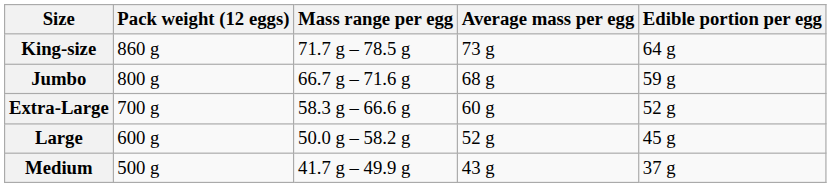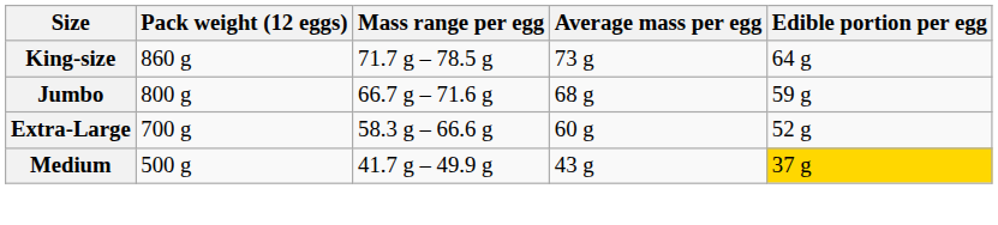 <table class="wikitable">
 <tr>
 <th>Size</th>
 <th>Pack weight (12 eggs)</th>
 <th>Mass range per egg</th>
 <th>Average mass per egg</th>
 <th>Edible portion per egg</th>
 </tr>
 <tr>
 <th>King-size</th>
 <td>860 g</td>
 <td>71.7 g – 78.5 g</td>
 <td>73 g</td>
 <td>64 g</td>
 </tr>
 <tr>
 <th>Jumbo</th>
 <td>800 g</td>
 <td>66.7 g – 71.6 g</td>
 <td>68 g</td>
 <td>59 g</td>
 </tr>
 <tr>
 <th>Extra-Large</th>
 <td>700 g</td>
 <td>58.3 g – 66.6 g</td>
 <td>60 g</td>
 <td>52 g</td>
 </tr>
 <tr>
-<th>Large</th>
-<td>600 g</td>
-<td>50.0 g – 58.2 g</td>
-<td>52 g</td>
-<td>45 g</td>
-</tr>
-<tr>
 <th>Medium</th>
 <td>500 g</td>
 <td>41.7 g – 49.9 g</td>
 <td>43 g</td>
-<td>37 g</td>
+<td style="background: gold;">37 g</td>
 </tr>
 </table>
